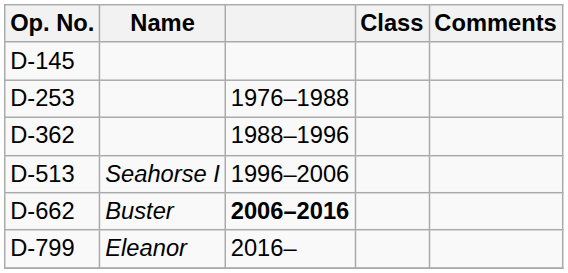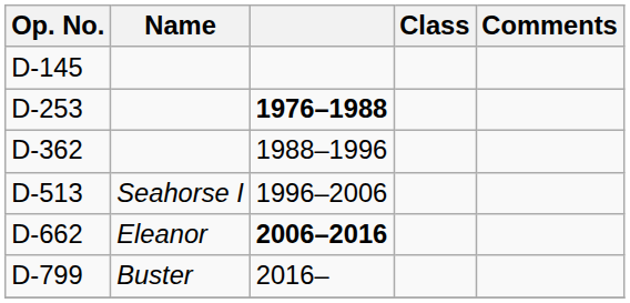 <table class="wikitable">
 <tr>
 <th>Op. No.</th>
 <th>Name</th>
 <th></th>
 <th>Class</th>
 <th>Comments</th>
 </tr>
 <tr>
 <td>D-145</td>
 <td></td>
 <td></td>
 <td></td>
 <td></td>
 </tr>
 <tr>
 <td>D-253</td>
 <td></td>
-<td>1976–1988</td>
+<td><strong>1976–1988</strong></td>
 <td></td>
 <td></td>
 </tr>
 <tr>
 <td>D-362</td>
 <td></td>
 <td>1988–1996</td>
 <td></td>
 <td></td>
 </tr>
 <tr>
 <td>D-513</td>
 <td><em>Seahorse I</em></td>
 <td>1996–2006</td>
 <td></td>
 <td></td>
 </tr>
 <tr>
 <td>D-662</td>
-<td><em>Buster</em></td>
+<td><em>Eleanor</em></td>
 <td><strong>2006–2016</strong></td>
 <td></td>
 <td></td>
 </tr>
 <tr>
 <td>D-799</td>
-<td><em>Eleanor</em></td>
+<td><em>Buster</em></td>
 <td>2016–</td>
 <td></td>
 <td></td>
 </tr>
 <tr>
 </tr>
 </table>
